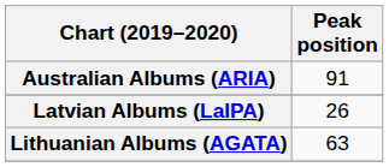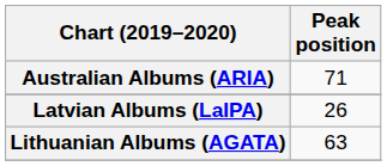 <table class="wikitable sortable plainrowheaders" style="text-align:center">
 <tr>
 <th scope="col">Chart (2019–2020)</th>
 <th scope="col">Peak<br>position</th>
 </tr>
 <tr>
 <th scope="row">Australian Albums (<a href='#'>ARIA</a>)</th>
-<td>91</td>
+<td>71</td>
 </tr>
 <tr>
 </tr>
 <tr>
 </tr>
 <tr>
 </tr>
 <tr>
 </tr>
 <tr>
 </tr>
 <tr>
 </tr>
 <tr>
 <th scope="row">Latvian Albums (<a href='#'>LaIPA</a>)</th>
 <td>26</td>
 </tr>
 <tr>
 <th scope="row">Lithuanian Albums (<a href='#'>AGATA</a>)</th>
 <td>63</td>
 </tr>
 <tr>
 </tr>
 <tr>
 </tr>
 <tr>
 </tr>
 <tr>
 </tr>
 <tr>
 </tr>
 </table>
